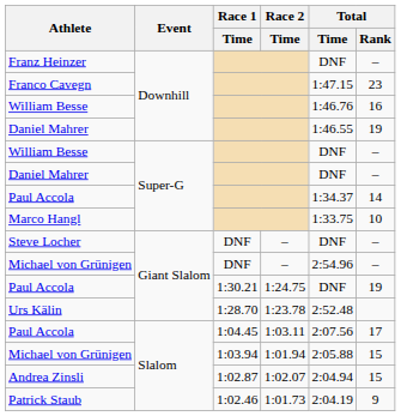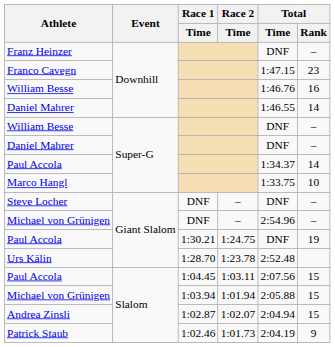 <table class="wikitable" style="font-size:90%">
 <tr>
 <th rowspan="2">Athlete</th>
 <th rowspan="2">Event</th>
 <th>Race 1</th>
 <th>Race 2</th>
 <th colspan="2">Total</th>
 </tr>
 <tr>
 <th>Time</th>
 <th>Time</th>
 <th>Time</th>
 <th>Rank</th>
 </tr>
 <tr>
 <td><a href='#'>Franz Heinzer</a></td>
 <td rowspan="4">Downhill</td>
 <td colspan="2" bgcolor="wheat"></td>
 <td align="center">DNF</td>
 <td align="center">–</td>
 </tr>
 <tr>
 <td><a href='#'>Franco Cavegn</a></td>
 <td colspan="2" bgcolor="wheat"></td>
 <td align="center">1:47.15</td>
 <td align="center">23</td>
 </tr>
 <tr>
 <td><a href='#'>William Besse</a></td>
 <td colspan="2" bgcolor="wheat"></td>
 <td align="center">1:46.76</td>
 <td align="center">16</td>
 </tr>
 <tr>
 <td><a href='#'>Daniel Mahrer</a></td>
 <td colspan="2" bgcolor="wheat"></td>
 <td align="center">1:46.55</td>
-<td align="center">19</td>
+<td align="center">14</td>
 </tr>
 <tr>
 <td><a href='#'>William Besse</a></td>
 <td rowspan="4">Super-G</td>
 <td colspan="2" bgcolor="wheat"></td>
 <td align="center">DNF</td>
 <td align="center">–</td>
 </tr>
 <tr>
 <td><a href='#'>Daniel Mahrer</a></td>
 <td colspan="2" bgcolor="wheat"></td>
 <td align="center">DNF</td>
 <td align="center">–</td>
 </tr>
 <tr>
 <td><a href='#'>Paul Accola</a></td>
 <td colspan="2" bgcolor="wheat"></td>
 <td align="center">1:34.37</td>
 <td align="center">14</td>
 </tr>
 <tr>
 <td><a href='#'>Marco Hangl</a></td>
 <td colspan="2" bgcolor="wheat"></td>
 <td align="center">1:33.75</td>
 <td align="center">10</td>
 </tr>
 <tr>
 <td><a href='#'>Steve Locher</a></td>
 <td rowspan="4">Giant Slalom</td>
 <td align="center">DNF</td>
 <td align="center">–</td>
 <td align="center">DNF</td>
 <td align="center">–</td>
 </tr>
 <tr>
 <td><a href='#'>Michael von Grünigen</a></td>
 <td align="center">DNF</td>
 <td align="center">–</td>
 <td align="center">2:54.96</td>
 <td align="center">–</td>
 </tr>
 <tr>
 <td><a href='#'>Paul Accola</a></td>
 <td align="center">1:30.21</td>
 <td align="center">1:24.75</td>
 <td align="center">DNF</td>
 <td align="center">19</td>
 </tr>
 <tr>
 <td><a href='#'>Urs Kälin</a></td>
 <td align="center">1:28.70</td>
 <td align="center">1:23.78</td>
 <td align="center">2:52.48</td>
 <td align="center"></td>
 </tr>
 <tr>
 <td><a href='#'>Paul Accola</a></td>
 <td rowspan="4">Slalom</td>
 <td align="center">1:04.45</td>
 <td align="center">1:03.11</td>
 <td align="center">2:07.56</td>
-<td align="center">17</td>
+<td align="center">15</td>
 </tr>
 <tr>
 <td><a href='#'>Michael von Grünigen</a></td>
 <td align="center">1:03.94</td>
 <td align="center">1:01.94</td>
 <td align="center">2:05.88</td>
 <td align="center">15</td>
 </tr>
 <tr>
 <td><a href='#'>Andrea Zinsli</a></td>
 <td align="center">1:02.87</td>
 <td align="center">1:02.07</td>
 <td align="center">2:04.94</td>
 <td align="center">15</td>
 </tr>
 <tr>
 <td><a href='#'>Patrick Staub</a></td>
 <td align="center">1:02.46</td>
 <td align="center">1:01.73</td>
 <td align="center">2:04.19</td>
 <td align="center">9</td>
 </tr>
 </table>
